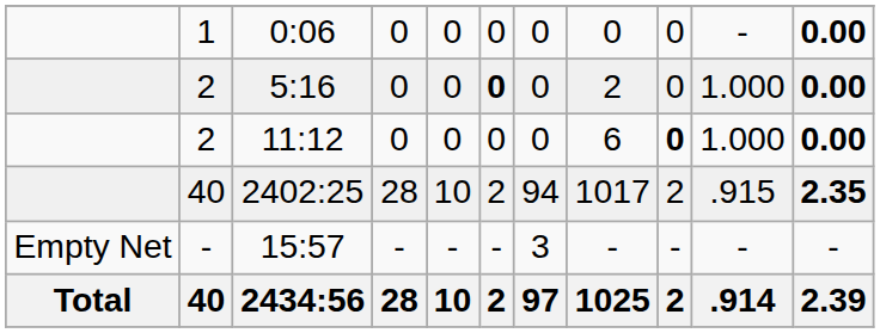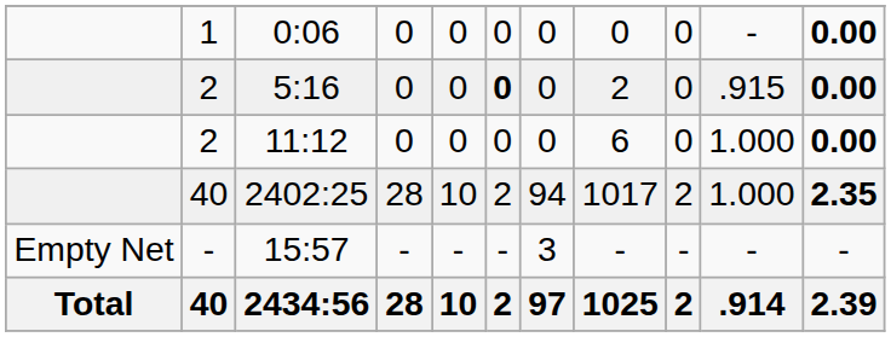 <table class="wikitable sortable">
 <tr align="center">
 </tr>
 <tr align="center" bgcolor="">
 <td></td>
 <td>1</td>
 <td>0:06</td>
 <td>0</td>
 <td>0</td>
 <td>0</td>
 <td>0</td>
 <td>0</td>
 <td>0</td>
 <td>-</td>
 <td><strong>0.00</strong></td>
 </tr>
 <tr align="center" bgcolor="f0f0f0">
 <td></td>
 <td>2</td>
 <td>5:16</td>
 <td>0</td>
 <td>0</td>
 <td><strong>0</strong></td>
 <td>0</td>
 <td>2</td>
 <td>0</td>
-<td>1.000</td>
+<td>.915</td>
 <td><strong>0.00</strong></td>
 </tr>
 <tr align="center" bgcolor="">
 <td></td>
 <td>2</td>
 <td>11:12</td>
 <td>0</td>
 <td>0</td>
 <td>0</td>
 <td>0</td>
 <td>6</td>
-<td><strong>0</strong></td>
+<td>0</td>
 <td>1.000</td>
 <td><strong>0.00</strong></td>
 </tr>
 <tr align="center" bgcolor="f0f0f0">
 <td></td>
 <td>40</td>
 <td>2402:25</td>
 <td>28</td>
 <td>10</td>
 <td>2</td>
 <td>94</td>
 <td>1017</td>
 <td>2</td>
-<td>.915</td>
+<td>1.000</td>
 <td><strong>2.35</strong></td>
 </tr>
 <tr align="center" bgcolor="">
 <td>Empty Net</td>
 <td>-</td>
 <td>15:57</td>
 <td>-</td>
 <td>-</td>
 <td>-</td>
 <td>3</td>
 <td>-</td>
 <td>-</td>
 <td>-</td>
 <td>-</td>
 </tr>
 <tr>
 <th>Total</th>
 <th>40</th>
 <th>2434:56</th>
 <th>28</th>
 <th>10</th>
 <th>2</th>
 <th>97</th>
 <th>1025</th>
 <th>2</th>
 <th>.914</th>
 <th>2.39</th>
 </tr>
 </table>
